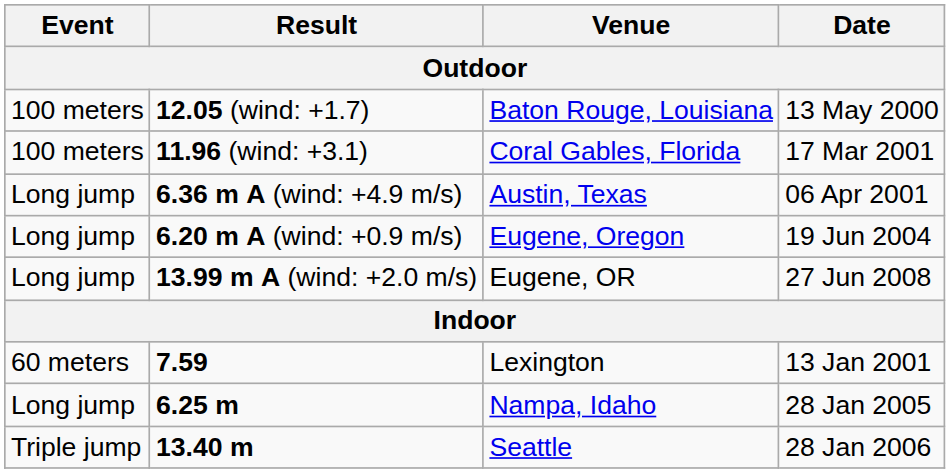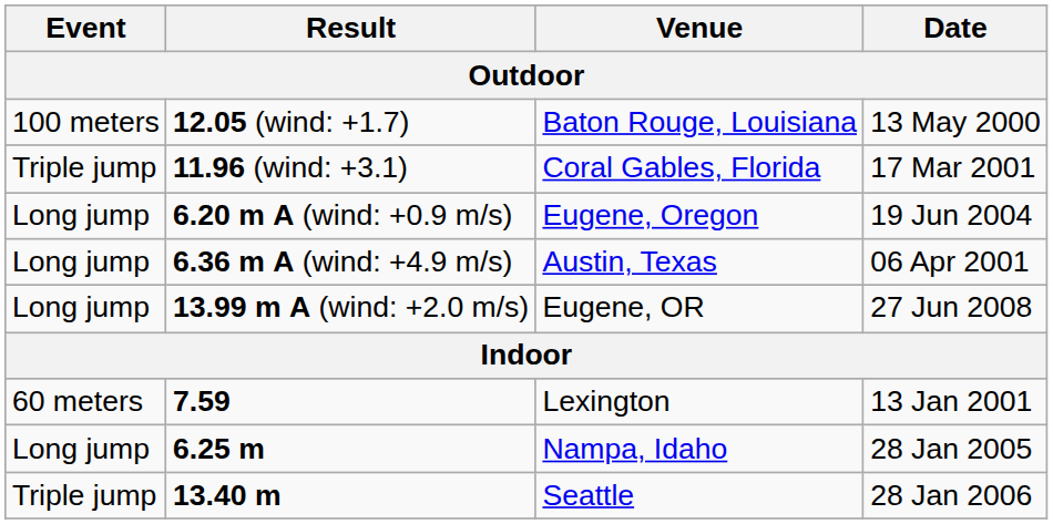 <table class="wikitable">
 <tr>
 <th>Event</th>
 <th>Result</th>
 <th>Venue</th>
 <th>Date</th>
 </tr>
 <tr>
 <th colspan="4">Outdoor</th>
 </tr>
 <tr>
 <td>100 meters</td>
 <td><strong>12.05</strong> (wind: +1.7)</td>
 <td><a href='#'>Baton Rouge, Louisiana</a></td>
 <td>13 May 2000</td>
 </tr>
 <tr>
-<td>100 meters</td>
+<td>Triple jump</td>
 <td><strong>11.96</strong> (wind: +3.1)</td>
 <td><a href='#'>Coral Gables, Florida</a></td>
 <td>17 Mar 2001</td>
 </tr>
 <tr>
 <td>Long jump</td>
+<td><strong>6.20 m</strong> <strong>A</strong> (wind: +0.9 m/s)</td>
+<td><a href='#'>Eugene, Oregon</a></td>
+<td>19 Jun 2004</td>
+</tr>
+<tr>
+<td>Long jump</td>
 <td><strong>6.36 m</strong> <strong>A</strong> (wind: +4.9 m/s)</td>
 <td><a href='#'>Austin, Texas</a></td>
 <td>06 Apr 2001</td>
-</tr>
-<tr>
-<td>Long jump</td>
-<td><strong>6.20 m</strong> <strong>A</strong> (wind: +0.9 m/s)</td>
-<td><a href='#'>Eugene, Oregon</a></td>
-<td>19 Jun 2004</td>
 </tr>
 <tr>
 <td>Long jump</td>
 <td><strong>13.99 m</strong> <strong>A</strong> (wind: +2.0 m/s)</td>
 <td>Eugene, OR</td>
 <td>27 Jun 2008</td>
 </tr>
 <tr>
 <th colspan="4">Indoor</th>
 </tr>
 <tr>
 <td>60 meters</td>
 <td><strong>7.59</strong></td>
 <td>Lexington</td>
 <td>13 Jan 2001</td>
 </tr>
 <tr>
 <td>Long jump</td>
 <td><strong>6.25 m</strong></td>
 <td><a href='#'>Nampa, Idaho</a></td>
 <td>28 Jan 2005</td>
 </tr>
 <tr>
 <td>Triple jump</td>
 <td><strong>13.40 m</strong></td>
 <td><a href='#'>Seattle</a></td>
 <td>28 Jan 2006</td>
 </tr>
 </table>
